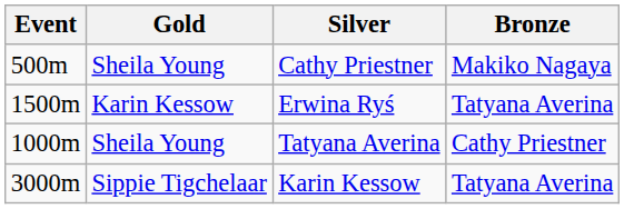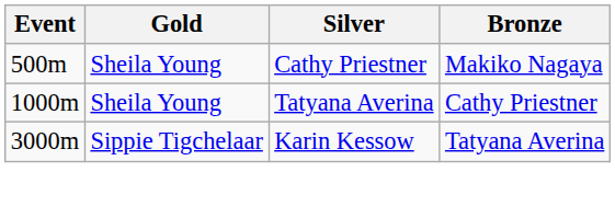 <table class="wikitable">
 <tr>
 <th>Event</th>
 <th>Gold<br></th>
 <th>Silver<br></th>
 <th>Bronze<br></th>
 </tr>
 <tr>
 <td>500m</td>
 <td><a href='#'>Sheila Young</a></td>
 <td><a href='#'>Cathy Priestner</a></td>
 <td><a href='#'>Makiko Nagaya</a></td>
 </tr>
 <tr>
-<td>1500m</td>
-<td><a href='#'>Karin Kessow</a></td>
-<td><a href='#'>Erwina Ryś</a></td>
-<td><a href='#'>Tatyana Averina</a></td>
-</tr>
-<tr>
 <td>1000m</td>
 <td><a href='#'>Sheila Young</a></td>
 <td><a href='#'>Tatyana Averina</a></td>
 <td><a href='#'>Cathy Priestner</a></td>
 </tr>
 <tr>
 <td>3000m</td>
 <td><a href='#'>Sippie Tigchelaar</a></td>
 <td><a href='#'>Karin Kessow</a></td>
 <td><a href='#'>Tatyana Averina</a></td>
 </tr>
 </table>
